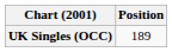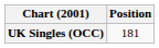 <table class="wikitable plainrowheaders" style="text-align:center">
 <tr>
 <th scope="col">Chart (2001)</th>
 <th scope="col">Position</th>
 </tr>
 <tr>
 <th scope="row">UK Singles (OCC)</th>
-<td>189</td>
+<td>181</td>
 </tr>
 </table>
